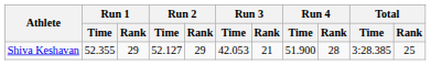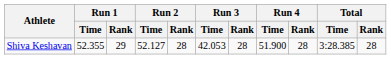 <table class="wikitable" border="1" style="font-size:90%">
 <tr>
 <th rowspan="2">Athlete</th>
 <th colspan="2">Run 1</th>
 <th colspan="2">Run 2</th>
 <th colspan="2">Run 3</th>
 <th colspan="2">Run 4</th>
 <th colspan="2">Total</th>
 </tr>
 <tr>
 <th>Time</th>
 <th>Rank</th>
 <th>Time</th>
 <th>Rank</th>
 <th>Time</th>
 <th>Rank</th>
 <th>Time</th>
 <th>Rank</th>
 <th>Time</th>
 <th>Rank</th>
 </tr>
 <tr>
 <td><a href='#'>Shiva Keshavan</a></td>
 <td align="center">52.355</td>
 <td align="center">29</td>
 <td align="center">52.127</td>
-<td align="center">29</td>
+<td align="center">28</td>
 <td align="center">42.053</td>
-<td align="center">21</td>
+<td align="center">28</td>
 <td align="center">51.900</td>
 <td align="center">28</td>
 <td align="center">3:28.385</td>
-<td align="center">25</td>
+<td align="center">28</td>
 </tr>
 </table>
